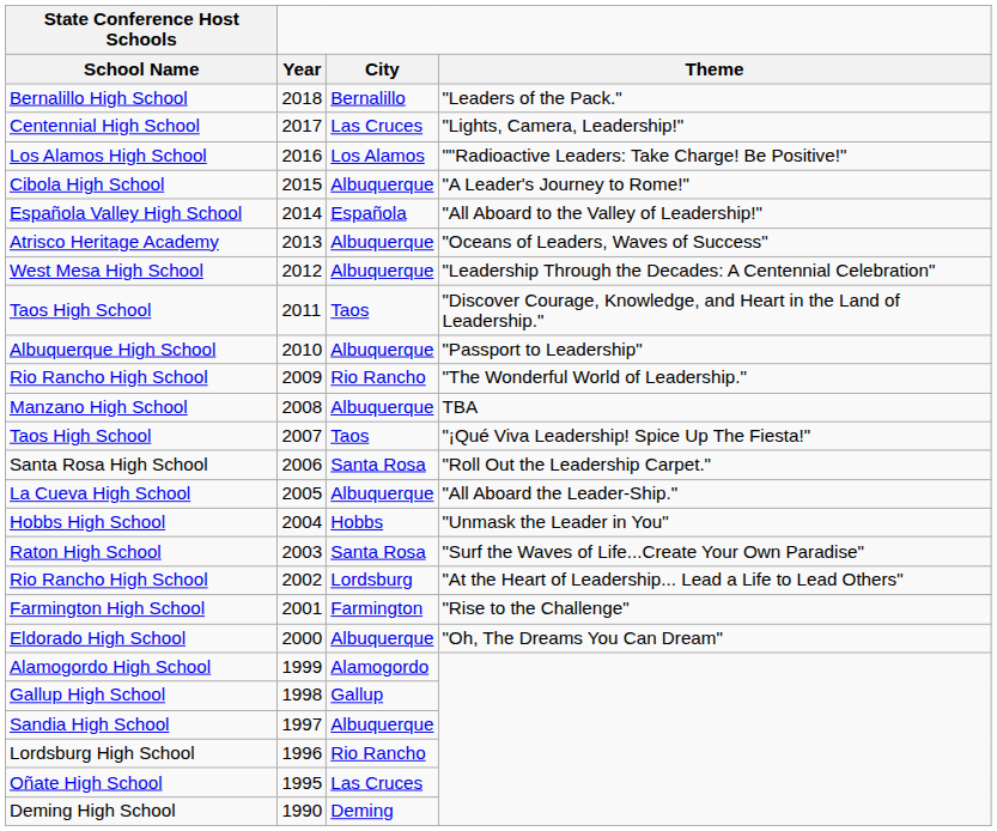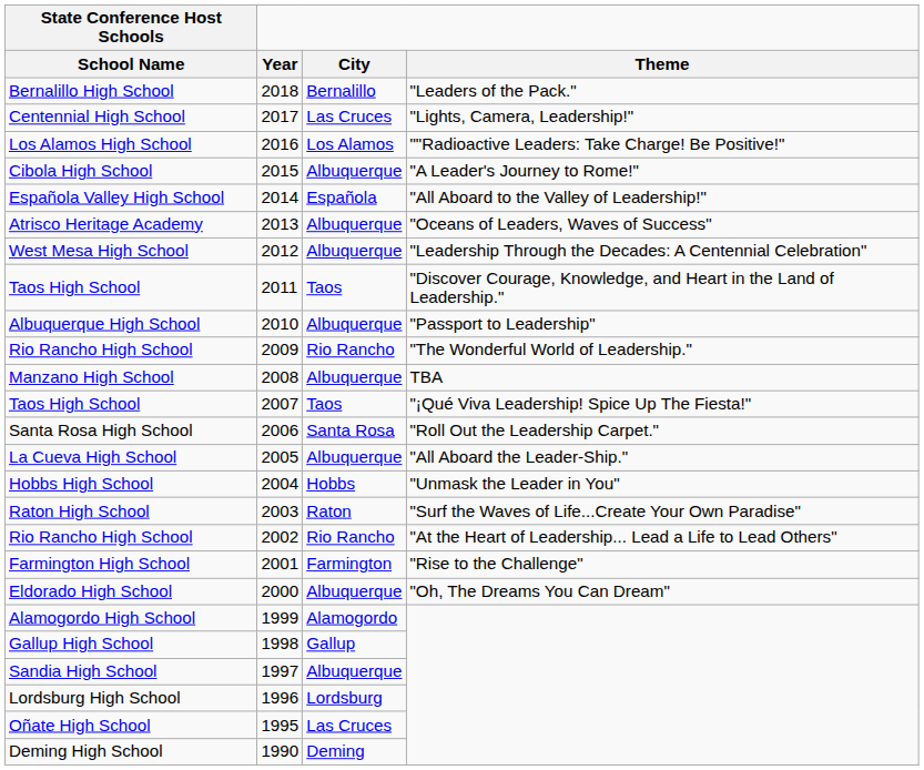 <table class="wikitable collapsible">
 <tr>
 <th>State Conference Host Schools</th>
 </tr>
 <tr>
 <th>School Name</th>
 <th>Year</th>
 <th>City</th>
 <th>Theme</th>
 </tr>
 <tr>
 <td><a href='#'>Bernalillo High School</a></td>
 <td>2018</td>
 <td><a href='#'>Bernalillo</a></td>
 <td>"Leaders of the Pack."</td>
 </tr>
 <tr>
 <td><a href='#'>Centennial High School</a></td>
 <td>2017</td>
 <td><a href='#'>Las Cruces</a></td>
 <td>"Lights, Camera, Leadership!"</td>
 </tr>
 <tr>
 <td><a href='#'>Los Alamos High School</a></td>
 <td>2016</td>
 <td><a href='#'>Los Alamos</a></td>
 <td>""Radioactive Leaders: Take Charge! Be Positive!"</td>
 </tr>
 <tr>
 <td><a href='#'>Cibola High School</a></td>
 <td>2015</td>
 <td><a href='#'>Albuquerque</a></td>
 <td>"A Leader's Journey to Rome!"</td>
 </tr>
 <tr>
 <td><a href='#'>Española Valley High School</a></td>
 <td>2014</td>
 <td><a href='#'>Española</a></td>
 <td>"All Aboard to the Valley of Leadership!"</td>
 </tr>
 <tr>
 <td><a href='#'>Atrisco Heritage Academy</a></td>
 <td>2013</td>
 <td><a href='#'>Albuquerque</a></td>
 <td>"Oceans of Leaders, Waves of Success"</td>
 </tr>
 <tr>
 <td><a href='#'>West Mesa High School</a></td>
 <td>2012</td>
 <td><a href='#'>Albuquerque</a></td>
 <td>"Leadership Through the Decades: A Centennial Celebration"</td>
 </tr>
 <tr>
 <td><a href='#'>Taos High School</a></td>
 <td>2011</td>
 <td><a href='#'>Taos</a></td>
 <td>"Discover Courage, Knowledge, and Heart in the Land of Leadership."</td>
 </tr>
 <tr>
 <td><a href='#'>Albuquerque High School</a></td>
 <td>2010</td>
 <td><a href='#'>Albuquerque</a></td>
 <td>"Passport to Leadership"</td>
 </tr>
 <tr>
 <td><a href='#'>Rio Rancho High School</a></td>
 <td>2009</td>
 <td><a href='#'>Rio Rancho</a></td>
 <td>"The Wonderful World of Leadership."</td>
 </tr>
 <tr>
 <td><a href='#'>Manzano High School</a></td>
 <td>2008</td>
 <td><a href='#'>Albuquerque</a></td>
 <td>TBA</td>
 </tr>
 <tr>
 <td><a href='#'>Taos High School</a></td>
 <td>2007</td>
 <td><a href='#'>Taos</a></td>
 <td>"¡Qué Viva Leadership! Spice Up The Fiesta!"</td>
 </tr>
 <tr>
 <td>Santa Rosa High School</td>
 <td>2006</td>
 <td><a href='#'>Santa Rosa</a></td>
 <td>"Roll Out the Leadership Carpet."</td>
 </tr>
 <tr>
 <td><a href='#'>La Cueva High School</a></td>
 <td>2005</td>
 <td><a href='#'>Albuquerque</a></td>
 <td>"All Aboard the Leader-Ship."</td>
 </tr>
 <tr>
 <td><a href='#'>Hobbs High School</a></td>
 <td>2004</td>
 <td><a href='#'>Hobbs</a></td>
 <td>"Unmask the Leader in You"</td>
 </tr>
 <tr>
 <td><a href='#'>Raton High School</a></td>
 <td>2003</td>
-<td><a href='#'>Santa Rosa</a></td>
+<td><a href='#'>Raton</a></td>
 <td>"Surf the Waves of Life...Create Your Own Paradise"</td>
 </tr>
 <tr>
 <td><a href='#'>Rio Rancho High School</a></td>
 <td>2002</td>
-<td><a href='#'>Lordsburg</a></td>
+<td><a href='#'>Rio Rancho</a></td>
 <td>"At the Heart of Leadership... Lead a Life to Lead Others"</td>
 </tr>
 <tr>
 <td><a href='#'>Farmington High School</a></td>
 <td>2001</td>
 <td><a href='#'>Farmington</a></td>
 <td>"Rise to the Challenge"</td>
 </tr>
 <tr>
 <td><a href='#'>Eldorado High School</a></td>
 <td>2000</td>
 <td><a href='#'>Albuquerque</a></td>
 <td>"Oh, The Dreams You Can Dream"</td>
 </tr>
 <tr>
 <td><a href='#'>Alamogordo High School</a></td>
 <td>1999</td>
 <td><a href='#'>Alamogordo</a></td>
 </tr>
 <tr>
 <td><a href='#'>Gallup High School</a></td>
 <td>1998</td>
 <td><a href='#'>Gallup</a></td>
 </tr>
 <tr>
 <td><a href='#'>Sandia High School</a></td>
 <td>1997</td>
 <td><a href='#'>Albuquerque</a></td>
 </tr>
 <tr>
 <td>Lordsburg High School</td>
 <td>1996</td>
-<td><a href='#'>Rio Rancho</a></td>
+<td><a href='#'>Lordsburg</a></td>
 </tr>
 <tr>
 <td><a href='#'>Oñate High School</a></td>
 <td>1995</td>
 <td><a href='#'>Las Cruces</a></td>
 </tr>
 <tr>
 <td>Deming High School</td>
 <td>1990</td>
 <td><a href='#'>Deming</a></td>
 </tr>
 </table>
